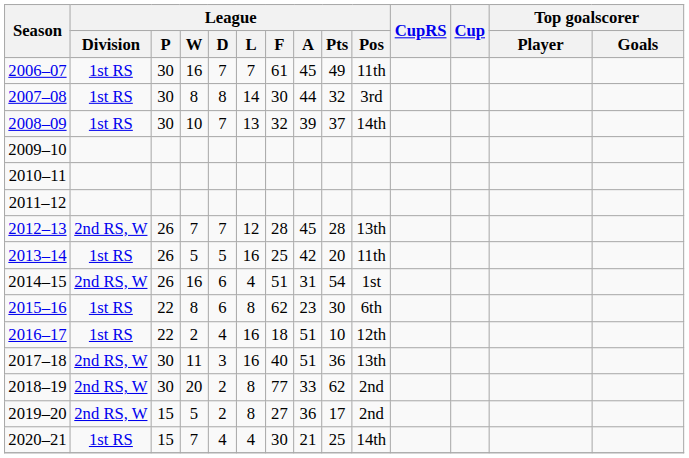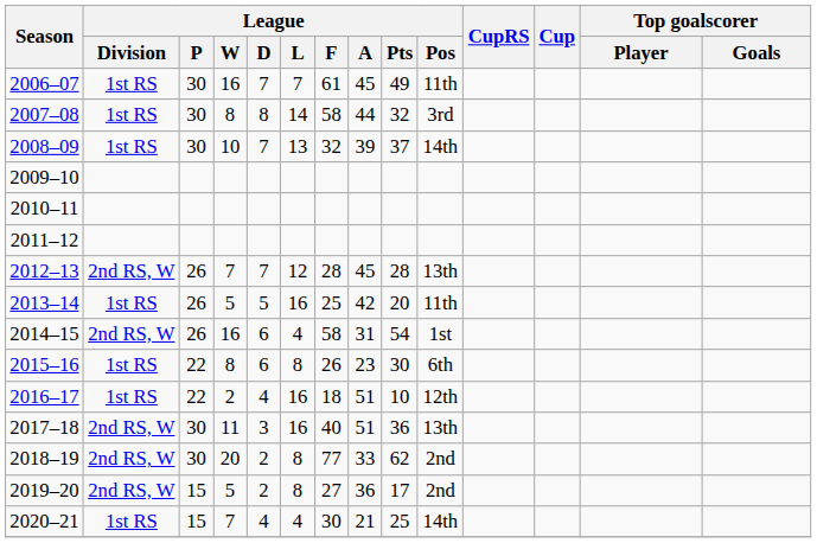 <table class="wikitable" style="text-align: center">
 <tr>
 <th rowspan=2>Season</th>
 <th colspan=9>League</th>
 <th rowspan="2" style="width:30px;"><a href='#'>CupRS</a></th>
 <th rowspan="2" style="width:30px;"><a href='#'>Cup</a></th>
 <th colspan="2" style="width:180px;">Top goalscorer</th>
 </tr>
 <tr>
 <th>Division</th>
 <th width="20">P</th>
 <th width="20">W</th>
 <th width="20">D</th>
 <th width="20">L</th>
 <th width="20">F</th>
 <th width="20">A</th>
 <th width="20">Pts</th>
 <th width="30">Pos</th>
 <th>Player</th>
 <th>Goals</th>
 </tr>
 <tr>
 <td><a href='#'>2006–07</a></td>
 <td><a href='#'>1st RS</a></td>
 <td>30</td>
 <td>16</td>
 <td>7</td>
 <td>7</td>
 <td>61</td>
 <td>45</td>
 <td>49</td>
 <td>11th</td>
 <td></td>
 <td></td>
 <td></td>
 <td></td>
 </tr>
 <tr>
 <td><a href='#'>2007–08</a></td>
 <td><a href='#'>1st RS</a></td>
 <td>30</td>
 <td>8</td>
 <td>8</td>
 <td>14</td>
-<td>30</td>
+<td>58</td>
 <td>44</td>
 <td>32</td>
 <td>3rd</td>
 <td></td>
 <td></td>
 <td></td>
 <td></td>
 </tr>
 <tr>
 <td><a href='#'>2008–09</a></td>
 <td><a href='#'>1st RS</a></td>
 <td>30</td>
 <td>10</td>
 <td>7</td>
 <td>13</td>
 <td>32</td>
 <td>39</td>
 <td>37</td>
 <td>14th</td>
 <td></td>
 <td></td>
 <td></td>
 <td></td>
 </tr>
 <tr>
 <td>2009–10</td>
 <td></td>
 <td></td>
 <td></td>
 <td></td>
 <td></td>
 <td></td>
 <td></td>
 <td></td>
 <td></td>
 <td></td>
 <td></td>
 <td></td>
 <td></td>
 </tr>
 <tr>
 <td>2010–11</td>
 <td></td>
 <td></td>
 <td></td>
 <td></td>
 <td></td>
 <td></td>
 <td></td>
 <td></td>
 <td></td>
 <td></td>
 <td></td>
 <td></td>
 <td></td>
 </tr>
 <tr>
 <td>2011–12</td>
 <td></td>
 <td></td>
 <td></td>
 <td></td>
 <td></td>
 <td></td>
 <td></td>
 <td></td>
 <td></td>
 <td></td>
 <td></td>
 <td></td>
 <td></td>
 </tr>
 <tr>
 <td><a href='#'>2012–13</a></td>
 <td><a href='#'>2nd RS, W</a></td>
 <td>26</td>
 <td>7</td>
 <td>7</td>
 <td>12</td>
 <td>28</td>
 <td>45</td>
 <td>28</td>
 <td>13th</td>
 <td></td>
 <td></td>
 <td></td>
 <td></td>
 </tr>
 <tr>
 <td><a href='#'>2013–14</a></td>
 <td><a href='#'>1st RS</a></td>
 <td>26</td>
 <td>5</td>
 <td>5</td>
 <td>16</td>
 <td>25</td>
 <td>42</td>
 <td>20</td>
 <td>11th</td>
 <td></td>
 <td></td>
 <td></td>
 <td></td>
 </tr>
 <tr>
 <td>2014–15</td>
 <td><a href='#'>2nd RS, W</a></td>
 <td>26</td>
 <td>16</td>
 <td>6</td>
 <td>4</td>
-<td>51</td>
+<td>58</td>
 <td>31</td>
 <td>54</td>
 <td>1st</td>
 <td></td>
 <td></td>
 <td></td>
 <td></td>
 </tr>
 <tr>
 <td><a href='#'>2015–16</a></td>
 <td><a href='#'>1st RS</a></td>
 <td>22</td>
 <td>8</td>
 <td>6</td>
 <td>8</td>
-<td>62</td>
+<td>26</td>
 <td>23</td>
 <td>30</td>
 <td>6th</td>
 <td></td>
 <td></td>
 <td></td>
 <td></td>
 </tr>
 <tr>
 <td><a href='#'>2016–17</a></td>
 <td><a href='#'>1st RS</a></td>
 <td>22</td>
 <td>2</td>
 <td>4</td>
 <td>16</td>
 <td>18</td>
 <td>51</td>
 <td>10</td>
 <td>12th</td>
 <td></td>
 <td></td>
 <td></td>
 <td></td>
 </tr>
 <tr>
 <td>2017–18</td>
 <td><a href='#'>2nd RS, W</a></td>
 <td>30</td>
 <td>11</td>
 <td>3</td>
 <td>16</td>
 <td>40</td>
 <td>51</td>
 <td>36</td>
 <td>13th</td>
 <td></td>
 <td></td>
 <td></td>
 <td></td>
 </tr>
 <tr>
 <td>2018–19</td>
 <td><a href='#'>2nd RS, W</a></td>
 <td>30</td>
 <td>20</td>
 <td>2</td>
 <td>8</td>
 <td>77</td>
 <td>33</td>
 <td>62</td>
 <td>2nd</td>
 <td></td>
 <td></td>
 <td></td>
 <td></td>
 </tr>
 <tr>
 <td>2019–20</td>
 <td><a href='#'>2nd RS, W</a></td>
 <td>15</td>
 <td>5</td>
 <td>2</td>
 <td>8</td>
 <td>27</td>
 <td>36</td>
 <td>17</td>
 <td>2nd</td>
 <td></td>
 <td></td>
 <td></td>
 <td></td>
 </tr>
 <tr>
 <td>2020–21</td>
 <td><a href='#'>1st RS</a></td>
 <td>15</td>
 <td>7</td>
 <td>4</td>
 <td>4</td>
 <td>30</td>
 <td>21</td>
 <td>25</td>
 <td>14th</td>
 <td></td>
 <td></td>
 <td></td>
 <td></td>
 </tr>
 <tr>
 </tr>
 </table>
